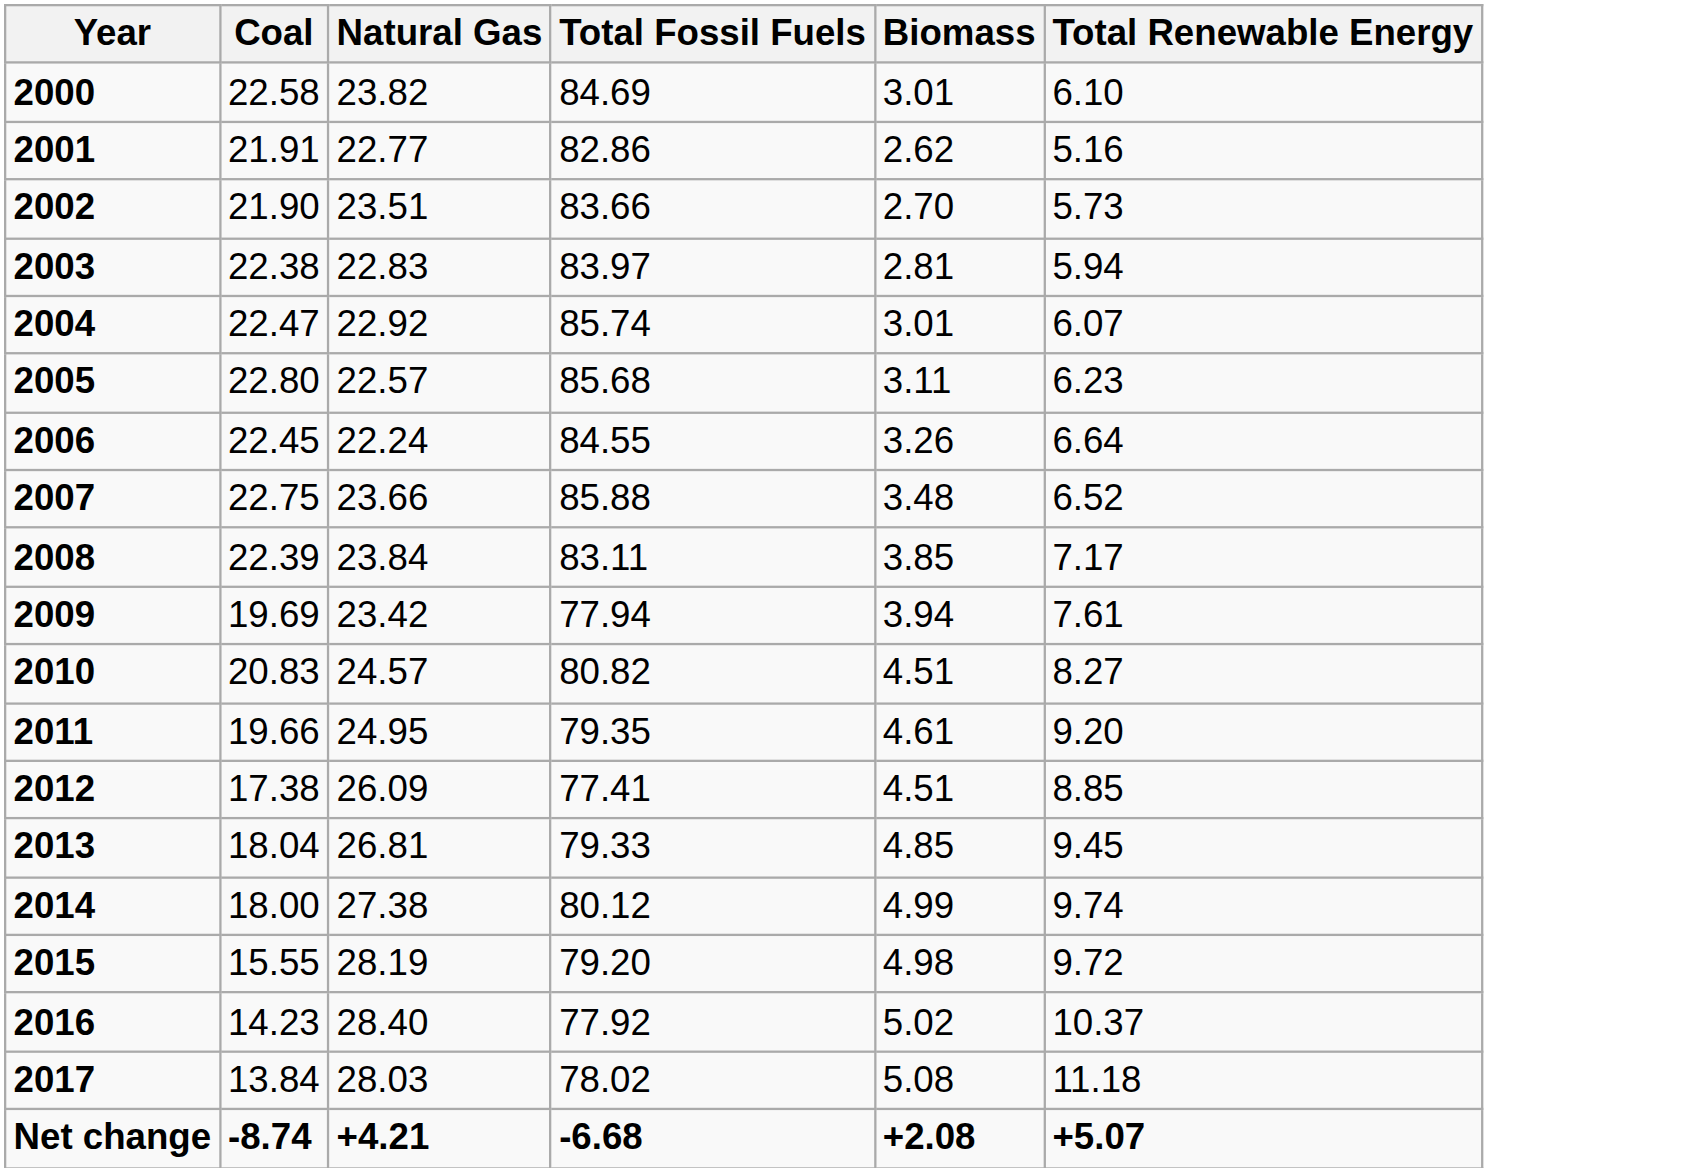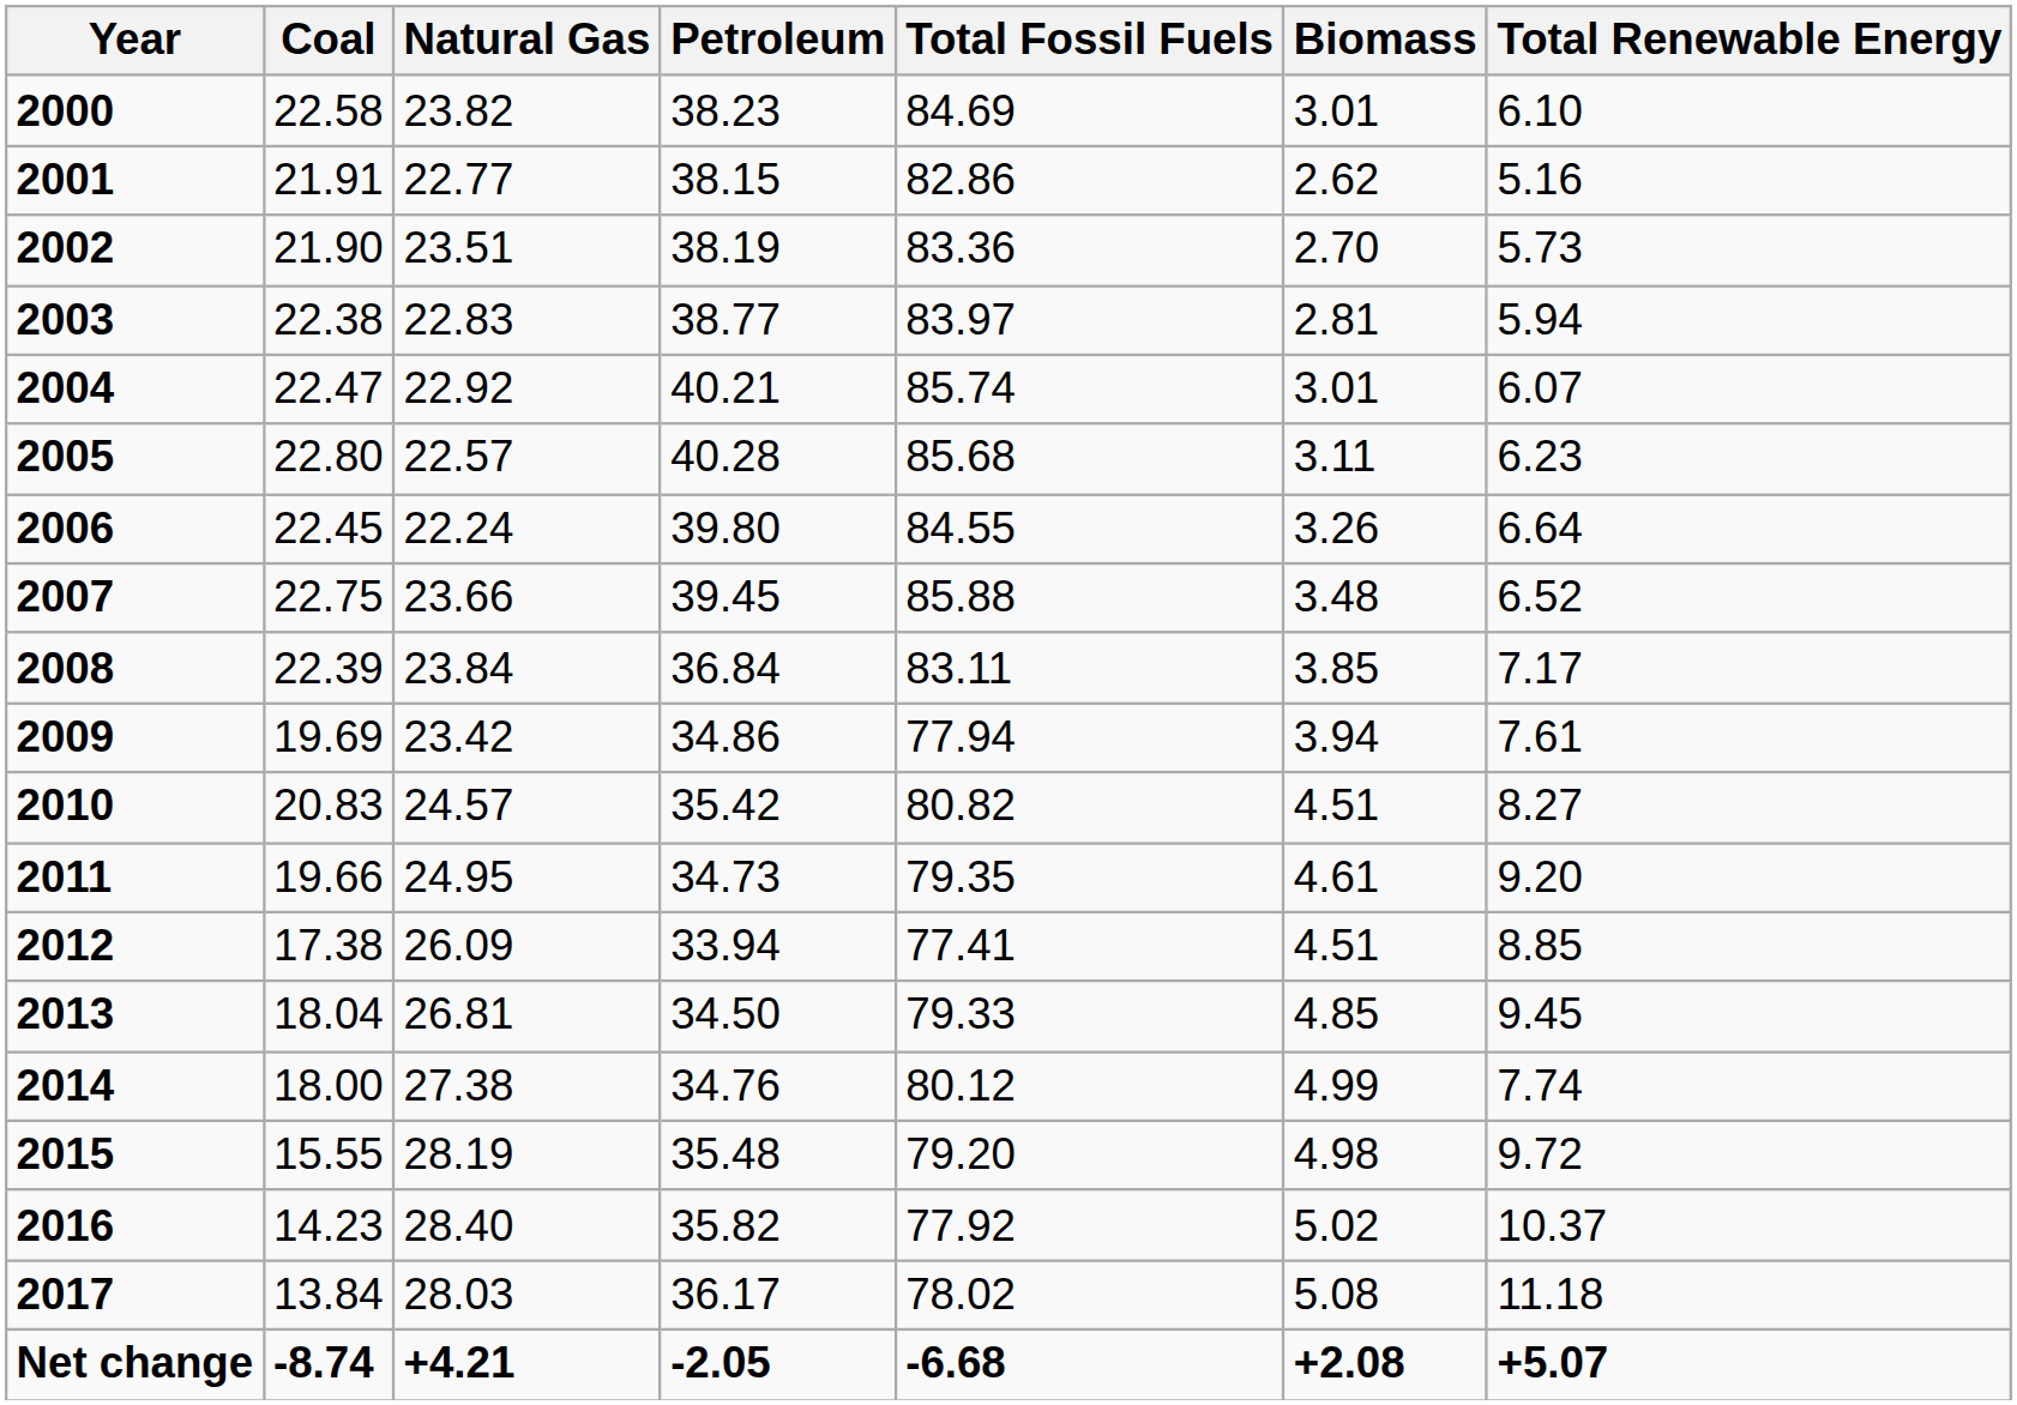 <table class="wikitable">
 <tr>
 <th>Year</th>
 <th>Coal</th>
 <th>Natural Gas</th>
+<th>Petroleum</th>
 <th>Total Fossil Fuels</th>
 <th>Biomass</th>
 <th>Total Renewable Energy</th>
 </tr>
 <tr>
 <td><strong>2000</strong></td>
 <td>22.58</td>
 <td>23.82</td>
+<td>38.23</td>
 <td>84.69</td>
 <td>3.01</td>
 <td>6.10</td>
 </tr>
 <tr>
 <td><strong>2001</strong></td>
 <td>21.91</td>
 <td>22.77</td>
+<td>38.15</td>
 <td>82.86</td>
 <td>2.62</td>
 <td>5.16</td>
 </tr>
 <tr>
 <td><strong>2002</strong></td>
 <td>21.90</td>
 <td>23.51</td>
-<td>83.66</td>
+<td>38.19</td>
+<td>83.36</td>
 <td>2.70</td>
 <td>5.73</td>
 </tr>
 <tr>
 <td><strong>2003</strong></td>
 <td>22.38</td>
 <td>22.83</td>
+<td>38.77</td>
 <td>83.97</td>
 <td>2.81</td>
 <td>5.94</td>
 </tr>
 <tr>
 <td><strong>2004</strong></td>
 <td>22.47</td>
 <td>22.92</td>
+<td>40.21</td>
 <td>85.74</td>
 <td>3.01</td>
 <td>6.07</td>
 </tr>
 <tr>
 <td><strong>2005</strong></td>
 <td>22.80</td>
 <td>22.57</td>
+<td>40.28</td>
 <td>85.68</td>
 <td>3.11</td>
 <td>6.23</td>
 </tr>
 <tr>
 <td><strong>2006</strong></td>
 <td>22.45</td>
 <td>22.24</td>
+<td>39.80</td>
 <td>84.55</td>
 <td>3.26</td>
 <td>6.64</td>
 </tr>
 <tr>
 <td><strong>2007</strong></td>
 <td>22.75</td>
 <td>23.66</td>
+<td>39.45</td>
 <td>85.88</td>
 <td>3.48</td>
 <td>6.52</td>
 </tr>
 <tr>
 <td><strong>2008</strong></td>
 <td>22.39</td>
 <td>23.84</td>
+<td>36.84</td>
 <td>83.11</td>
 <td>3.85</td>
 <td>7.17</td>
 </tr>
 <tr>
 <td><strong>2009</strong></td>
 <td>19.69</td>
 <td>23.42</td>
+<td>34.86</td>
 <td>77.94</td>
 <td>3.94</td>
 <td>7.61</td>
 </tr>
 <tr>
 <td><strong>2010</strong></td>
 <td>20.83</td>
 <td>24.57</td>
+<td>35.42</td>
 <td>80.82</td>
 <td>4.51</td>
 <td>8.27</td>
 </tr>
 <tr>
 <td><strong>2011</strong></td>
 <td>19.66</td>
 <td>24.95</td>
+<td>34.73</td>
 <td>79.35</td>
 <td>4.61</td>
 <td>9.20</td>
 </tr>
 <tr>
 <td><strong>2012</strong></td>
 <td>17.38</td>
 <td>26.09</td>
+<td>33.94</td>
 <td>77.41</td>
 <td>4.51</td>
 <td>8.85</td>
 </tr>
 <tr>
 <td><strong>2013</strong></td>
 <td>18.04</td>
 <td>26.81</td>
+<td>34.50</td>
 <td>79.33</td>
 <td>4.85</td>
 <td>9.45</td>
 </tr>
 <tr>
 <td><strong>2014</strong></td>
 <td>18.00</td>
 <td>27.38</td>
+<td>34.76</td>
 <td>80.12</td>
 <td>4.99</td>
-<td>9.74</td>
+<td>7.74</td>
 </tr>
 <tr>
 <td><strong>2015</strong></td>
 <td>15.55</td>
 <td>28.19</td>
+<td>35.48</td>
 <td>79.20</td>
 <td>4.98</td>
 <td>9.72</td>
 </tr>
 <tr>
 <td><strong>2016</strong></td>
 <td>14.23</td>
 <td>28.40</td>
+<td>35.82</td>
 <td>77.92</td>
 <td>5.02</td>
 <td>10.37</td>
 </tr>
 <tr>
 <td><strong>2017</strong></td>
 <td>13.84</td>
 <td>28.03</td>
+<td>36.17</td>
 <td>78.02</td>
 <td>5.08</td>
 <td>11.18</td>
 </tr>
 <tr>
 <td><strong>Net change</strong></td>
 <td><strong>-8.74</strong></td>
 <td><strong>+4.21</strong></td>
+<td><strong>-2.05</strong></td>
 <td><strong>-6.68</strong></td>
 <td><strong>+2.08</strong></td>
 <td><strong>+5.07</strong></td>
 </tr>
 </table>
